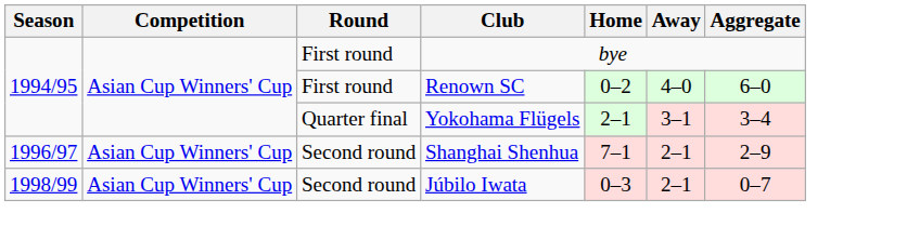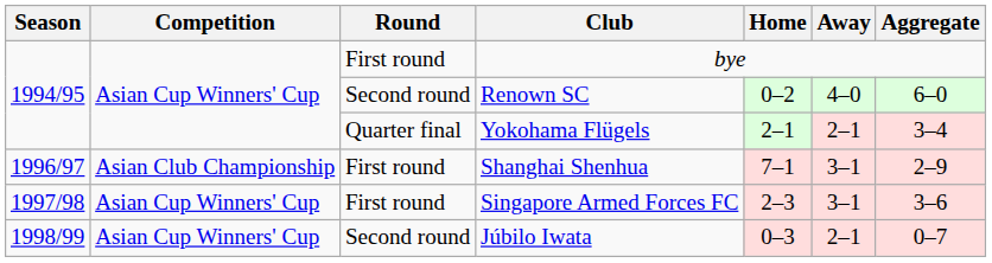 <table class="wikitable">
 <tr>
 <th>Season</th>
 <th>Competition</th>
 <th>Round</th>
 <th>Club</th>
 <th>Home</th>
 <th>Away</th>
 <th>Aggregate</th>
 </tr>
 <tr>
 <td rowspan="3"><a href='#'>1994/95</a></td>
 <td rowspan="3"><a href='#'>Asian Cup Winners' Cup</a></td>
 <td>First round</td>
 <td colspan=4; style="text-align:center;"><em>bye</em></td>
 </tr>
 <tr>
-<td>First round</td>
+<td>Second round</td>
 <td> <a href='#'>Renown SC</a></td>
 <td style="text-align:center;background:#dfd">0–2</td>
 <td style="text-align:center;background:#dfd">4–0</td>
 <td style="text-align:center;background:#dfd">6–0</td>
 </tr>
 <tr>
 <td>Quarter final</td>
 <td> <a href='#'>Yokohama Flügels</a></td>
 <td style="text-align:center;background:#dfd">2–1</td>
-<td style="text-align:center;background:#fdd">3–1</td>
+<td style="text-align:center;background:#fdd">2–1</td>
 <td style="text-align:center;background:#fdd">3–4</td>
 </tr>
 <tr>
 <td><a href='#'>1996/97</a></td>
-<td><a href='#'>Asian Cup Winners' Cup</a></td>
-<td>Second round</td>
+<td><a href='#'>Asian Club Championship</a></td>
+<td>First round</td>
 <td> <a href='#'>Shanghai Shenhua</a></td>
 <td style="text-align:center;background:#fdd">7–1</td>
-<td style="text-align:center;background:#fdd">2–1</td>
+<td style="text-align:center;background:#fdd">3–1</td>
 <td style="text-align:center;background:#fdd">2–9</td>
+</tr>
+<tr>
+<td><a href='#'>1997/98</a></td>
+<td><a href='#'>Asian Cup Winners' Cup</a></td>
+<td>First round</td>
+<td> <a href='#'>Singapore Armed Forces FC</a></td>
+<td style="text-align:center;background:#fdd">2–3</td>
+<td style="text-align:center;background:#fdd">3–1</td>
+<td style="text-align:center;background:#fdd">3–6</td>
 </tr>
 <tr>
 <td><a href='#'>1998/99</a></td>
 <td><a href='#'>Asian Cup Winners' Cup</a></td>
 <td>Second round</td>
 <td> <a href='#'>Júbilo Iwata</a></td>
 <td style="text-align:center;background:#fdd">0–3</td>
 <td style="text-align:center;background:#fdd">2–1</td>
 <td style="text-align:center;background:#fdd">0–7</td>
 </tr>
 </table>
